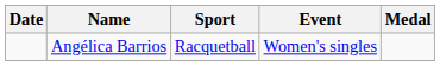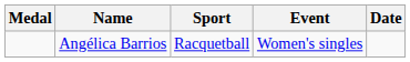 <table class="wikitable sortable" style="font-size: 95%;">
 <tr>
-<th>Date</th>
+<th>Medal</th>
 <th>Name</th>
 <th>Sport</th>
 <th>Event</th>
-<th>Medal</th>
+<th>Date</th>
 </tr>
 <tr>
 <td></td>
 <td><a href='#'>Angélica Barrios</a></td>
 <td><a href='#'>Racquetball</a></td>
 <td><a href='#'>Women's singles</a></td>
 <td></td>
 </tr>
 </table>
